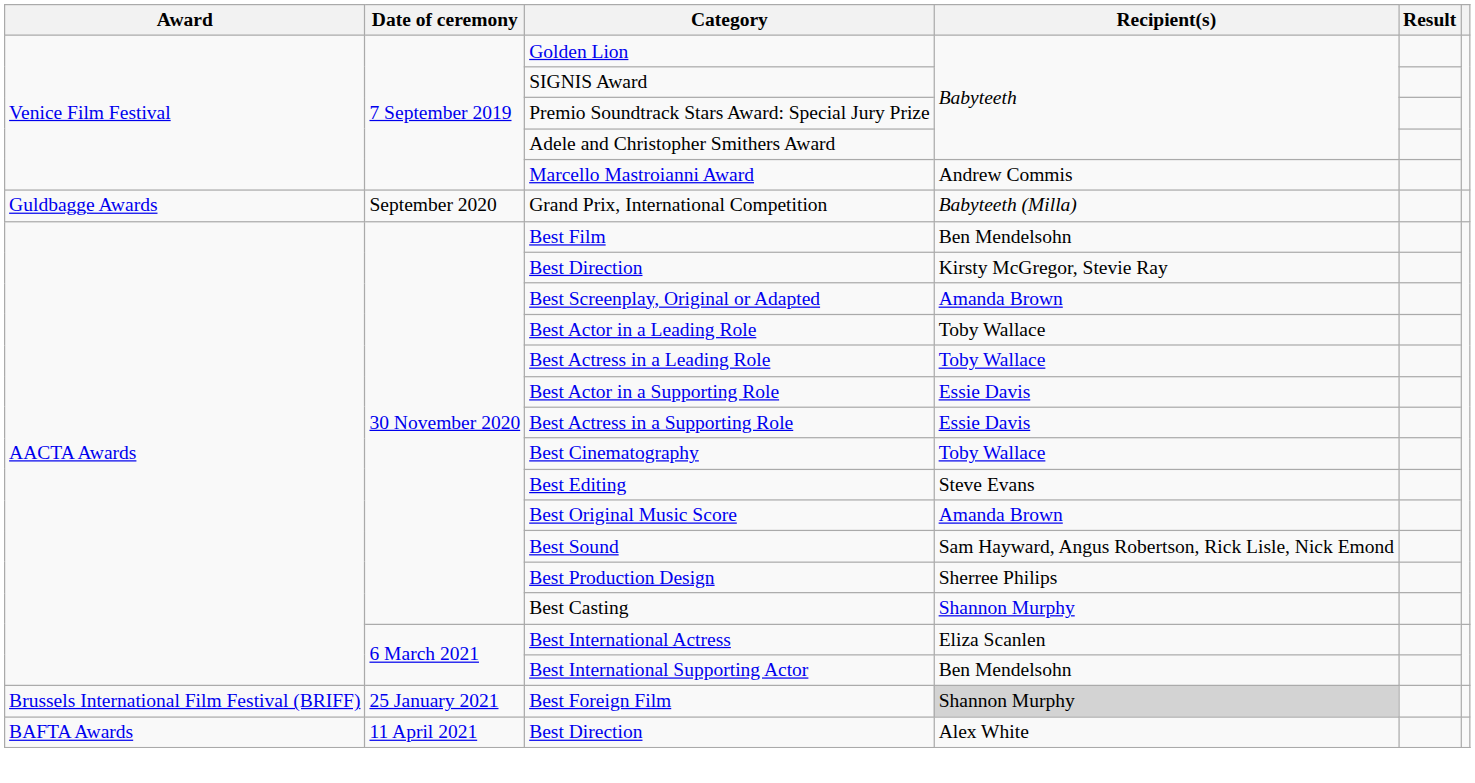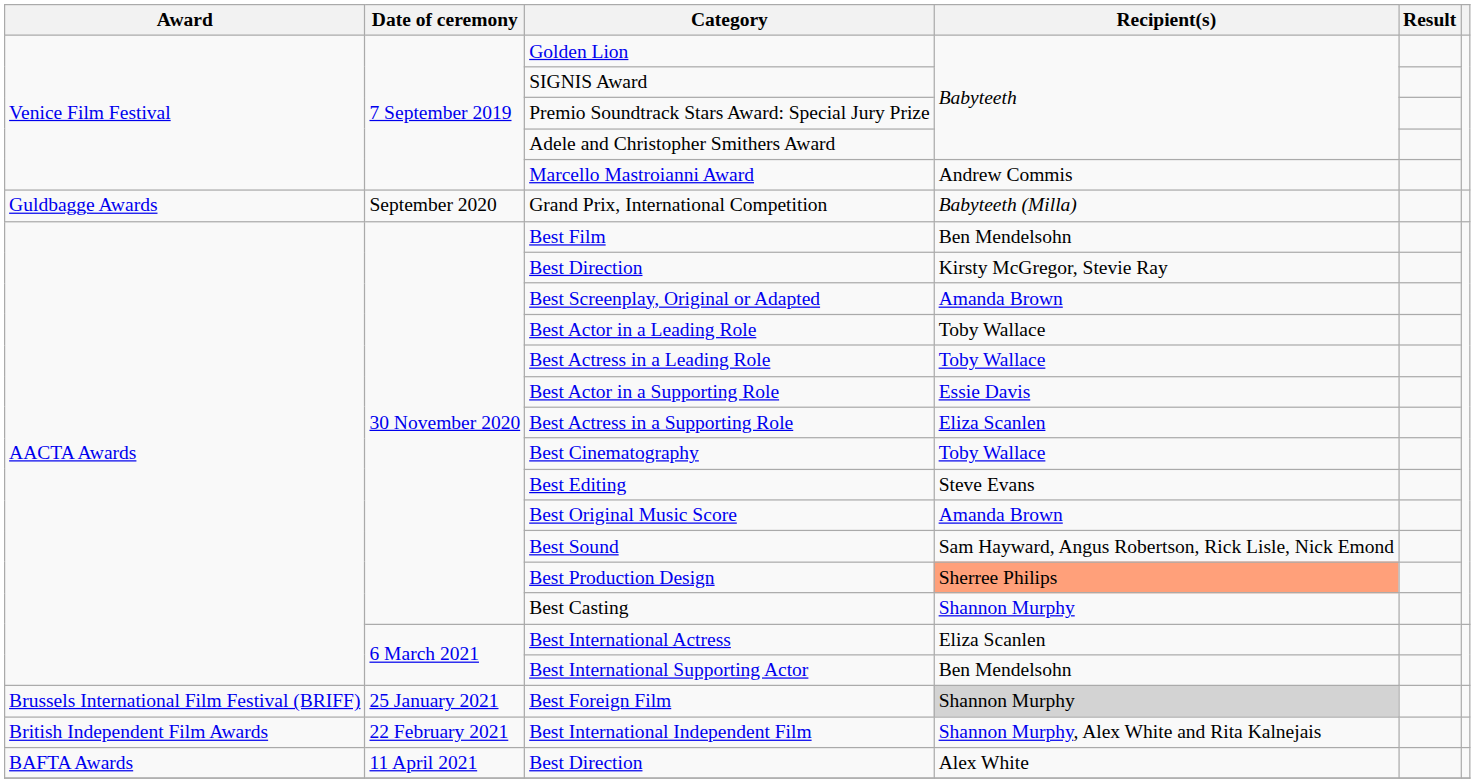 <table class="wikitable sortable plainrowheaders">
 <tr>
 <th scope="col">Award</th>
 <th scope="col">Date of ceremony</th>
 <th scope="col">Category</th>
 <th scope="col">Recipient(s)</th>
 <th scope="col">Result</th>
 <th scope="col" class="unsortable"></th>
 </tr>
 <tr>
 <td rowspan="5"><a href='#'>Venice Film Festival</a></td>
 <td rowspan="5"><a href='#'>7 September 2019</a></td>
 <td><a href='#'>Golden Lion</a></td>
 <td rowspan="4"><em>Babyteeth</em></td>
 <td></td>
 <td rowspan="5" align="center"></td>
 </tr>
 <tr>
 <td>SIGNIS Award</td>
 <td></td>
 </tr>
 <tr>
 <td>Premio Soundtrack Stars Award: Special Jury Prize</td>
 <td></td>
 </tr>
 <tr>
 <td>Adele and Christopher Smithers Award</td>
 <td></td>
 </tr>
 <tr>
 <td><a href='#'>Marcello Mastroianni Award</a></td>
 <td>Andrew Commis</td>
 <td></td>
 </tr>
 <tr>
 <td><a href='#'>Guldbagge Awards</a></td>
 <td>September 2020</td>
 <td>Grand Prix, International Competition</td>
 <td><em>Babyteeth (Milla)</em></td>
 <td></td>
 <td></td>
 </tr>
 <tr>
 <td rowspan="15"><a href='#'>AACTA Awards</a></td>
 <td rowspan="13"><a href='#'>30 November 2020</a></td>
 <td><a href='#'>Best Film</a></td>
 <td>Ben Mendelsohn</td>
 <td></td>
 <td rowspan="13" align="center"></td>
 </tr>
 <tr>
 <td><a href='#'>Best Direction</a></td>
 <td>Kirsty McGregor, Stevie Ray</td>
 <td></td>
 </tr>
 <tr>
 <td><a href='#'>Best Screenplay, Original or Adapted</a></td>
 <td><a href='#'>Amanda Brown</a></td>
 <td></td>
 </tr>
 <tr>
 <td><a href='#'>Best Actor in a Leading Role</a></td>
 <td>Toby Wallace</td>
 <td></td>
 </tr>
 <tr>
 <td><a href='#'>Best Actress in a Leading Role</a></td>
 <td><a href='#'>Toby Wallace</a></td>
 <td></td>
 </tr>
 <tr>
 <td><a href='#'>Best Actor in a Supporting Role</a></td>
 <td><a href='#'>Essie Davis</a></td>
 <td></td>
 </tr>
 <tr>
 <td><a href='#'>Best Actress in a Supporting Role</a></td>
-<td><a href='#'>Essie Davis</a></td>
+<td><a href='#'>Eliza Scanlen</a></td>
 <td></td>
 </tr>
 <tr>
 <td><a href='#'>Best Cinematography</a></td>
 <td><a href='#'>Toby Wallace</a></td>
 <td></td>
 </tr>
 <tr>
 <td><a href='#'>Best Editing</a></td>
 <td>Steve Evans</td>
 <td></td>
 </tr>
 <tr>
 <td><a href='#'>Best Original Music Score</a></td>
 <td><a href='#'>Amanda Brown</a></td>
 <td></td>
 </tr>
 <tr>
 <td><a href='#'>Best Sound</a></td>
 <td>Sam Hayward, Angus Robertson, Rick Lisle, Nick Emond</td>
 <td></td>
 </tr>
 <tr>
 <td><a href='#'>Best Production Design</a></td>
-<td>Sherree Philips</td>
+<td style="background: lightsalmon;">Sherree Philips</td>
 <td></td>
 </tr>
 <tr>
 <td>Best Casting</td>
 <td><a href='#'>Shannon Murphy</a></td>
 <td></td>
 </tr>
 <tr>
 <td rowspan="2"><a href='#'>6 March 2021</a></td>
 <td><a href='#'>Best International Actress</a></td>
 <td>Eliza Scanlen</td>
 <td></td>
 <td rowspan="2" align="center"></td>
 </tr>
 <tr>
 <td><a href='#'>Best International Supporting Actor</a></td>
 <td>Ben Mendelsohn</td>
 <td></td>
 </tr>
 <tr>
 <td><a href='#'>Brussels International Film Festival (BRIFF)</a></td>
 <td><a href='#'>25 January 2021</a></td>
 <td><a href='#'>Best Foreign Film</a></td>
 <td style="background: lightgrey;">Shannon Murphy</td>
 <td></td>
 <td></td>
 </tr>
 <tr>
+<td><a href='#'>British Independent Film Awards</a></td>
+<td><a href='#'>22 February 2021</a></td>
+<td><a href='#'>Best International Independent Film</a></td>
+<td><a href='#'>Shannon Murphy</a>, Alex White and Rita Kalnejais</td>
+<td></td>
+<td rowspan="1" align="center"></td>
+</tr>
+<tr>
 <td><a href='#'>BAFTA Awards</a></td>
 <td><a href='#'>11 April 2021</a></td>
 <td><a href='#'>Best Direction</a></td>
 <td>Alex White</td>
 <td></td>
 <td></td>
 </tr>
 <tr>
 </tr>
 </table>
